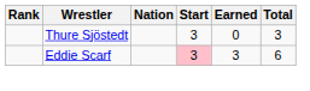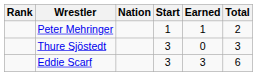 <table class="wikitable sortable" style="text-align:center;">
 <tr>
 <th>Rank</th>
 <th>Wrestler</th>
 <th>Nation</th>
 <th>Start</th>
 <th>Earned</th>
 <th>Total</th>
+</tr>
+<tr>
+<td></td>
+<td align=left><a href='#'>Peter Mehringer</a></td>
+<td align=left></td>
+<td>1</td>
+<td>1</td>
+<td>2</td>
 </tr>
 <tr>
 <td></td>
 <td align=left><a href='#'>Thure Sjöstedt</a></td>
 <td align=left></td>
 <td>3</td>
 <td>0</td>
 <td>3</td>
 </tr>
 <tr>
 <td></td>
 <td align=left><a href='#'>Eddie Scarf</a></td>
 <td align=left></td>
-<td style="background: pink;">3</td>
+<td>3</td>
 <td>3</td>
 <td>6</td>
 </tr>
 </table>
